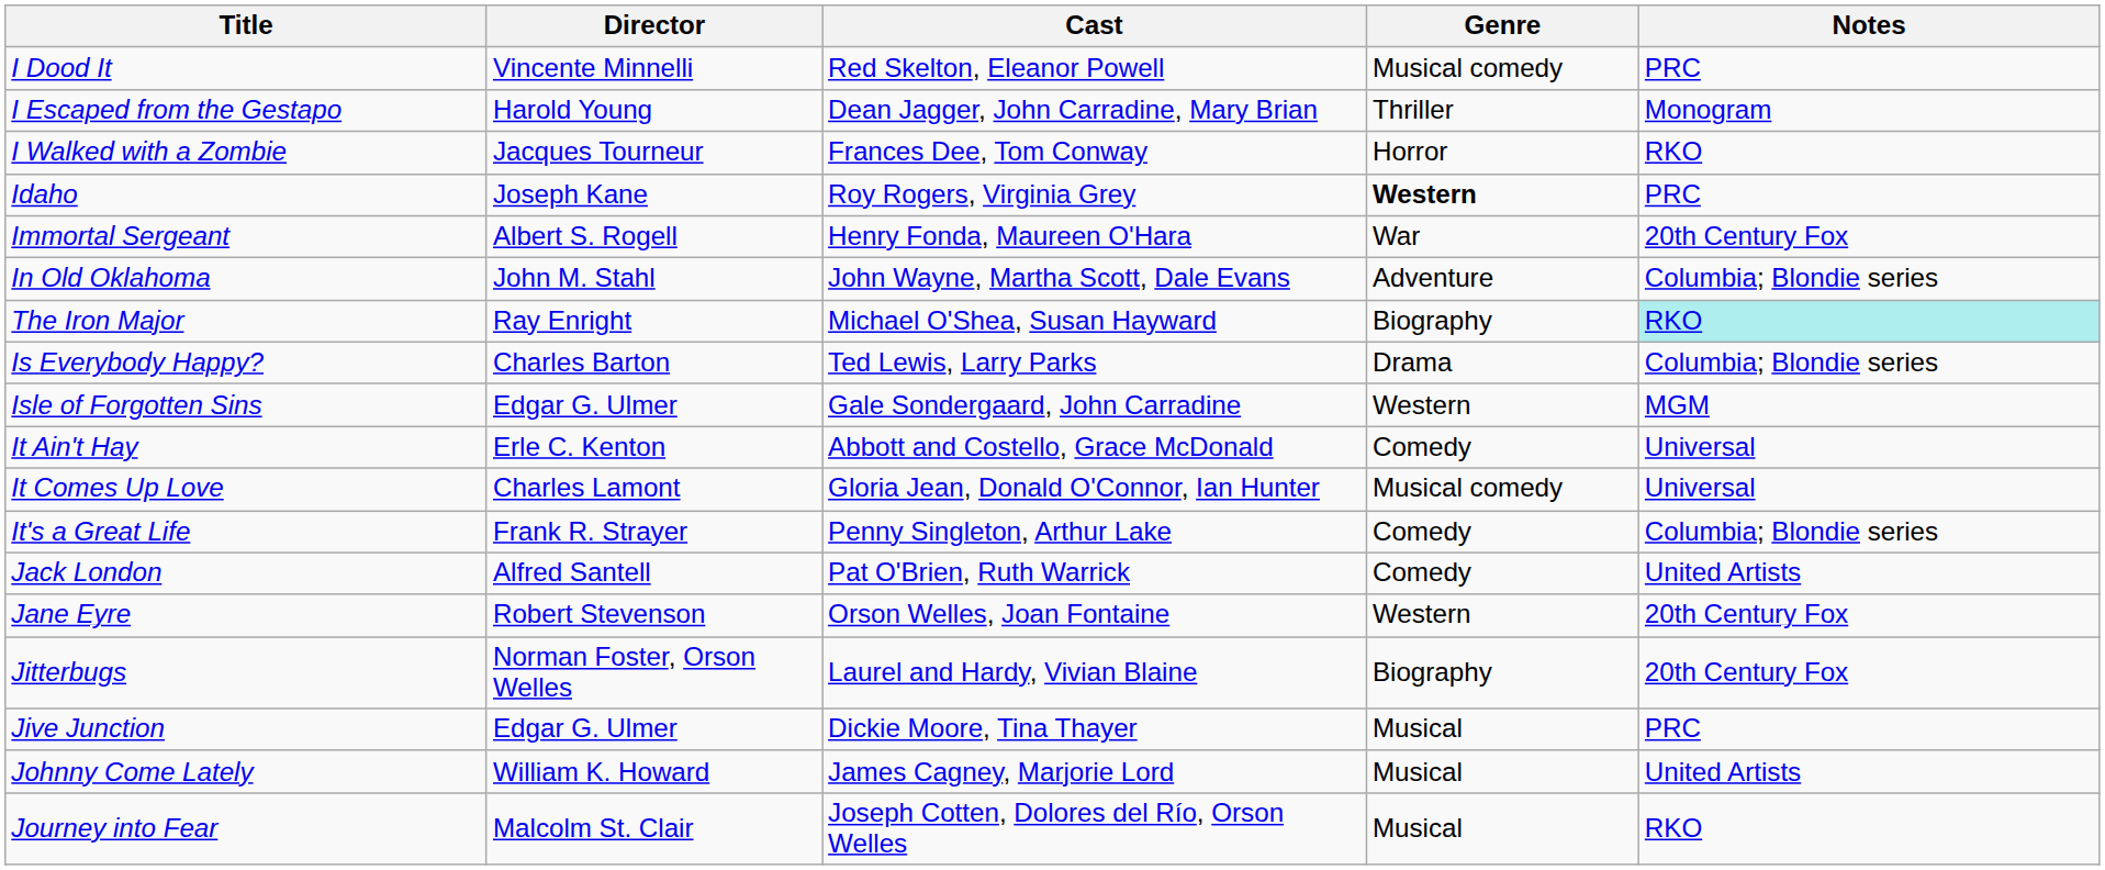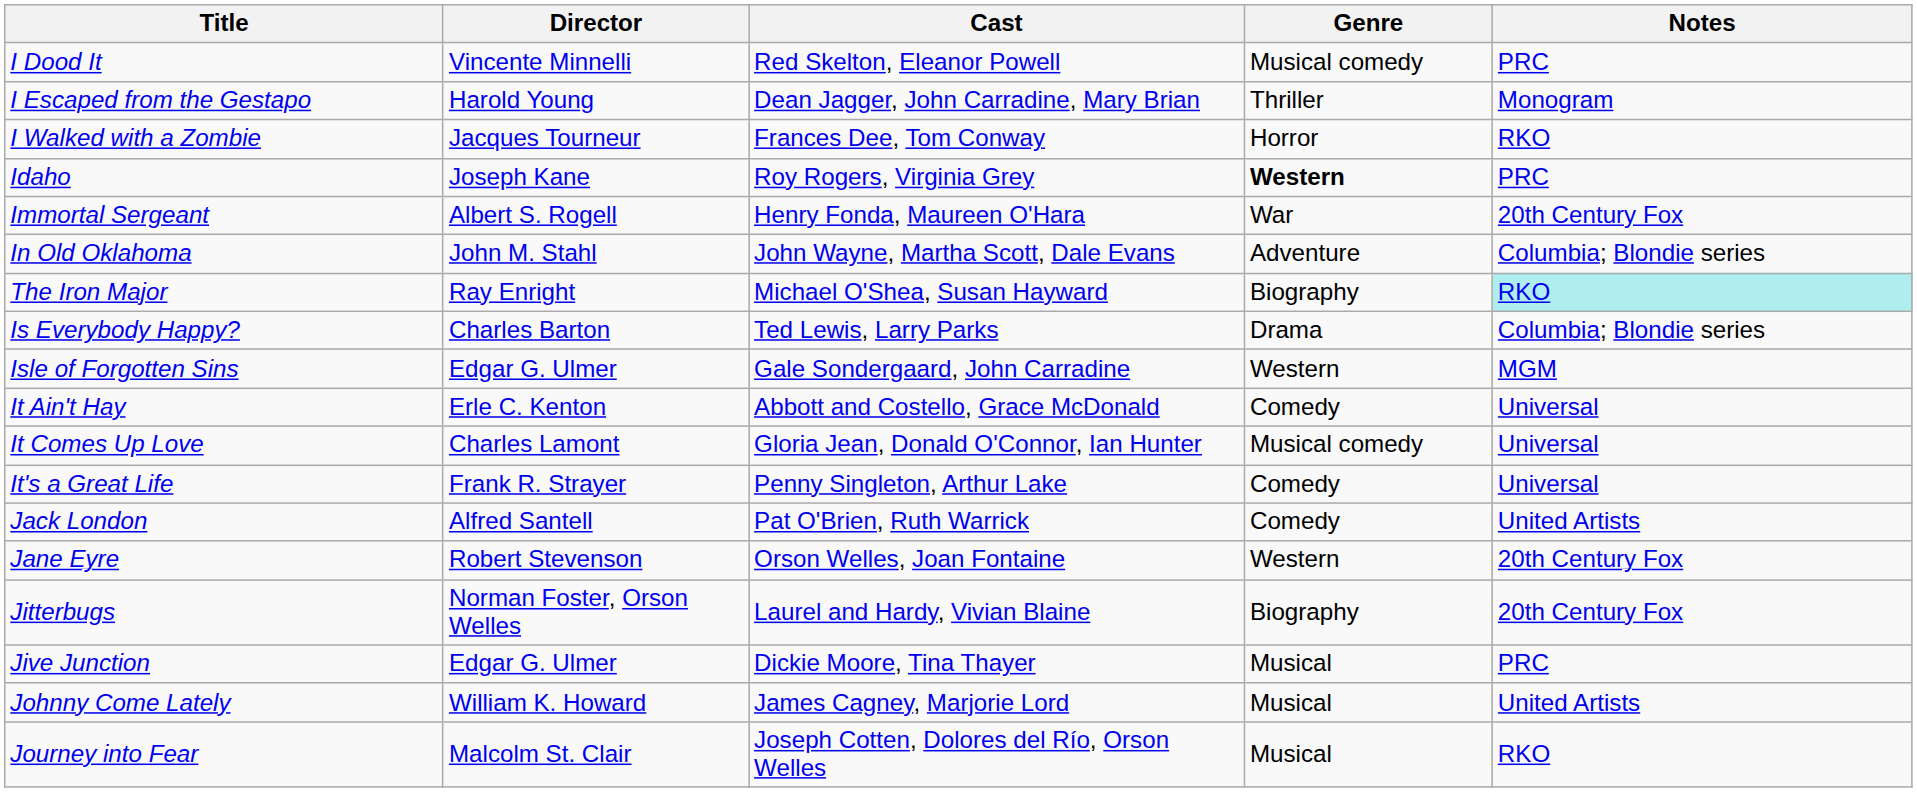 <table class="wikitable" style="width:100%;">
 <tr>
 <th style="width:23%;">Title</th>
 <th style="width:16%;">Director</th>
 <th style="width:26%;">Cast</th>
 <th style="width:13%;">Genre</th>
 <th style="width:22%;">Notes</th>
 </tr>
 <tr>
 <td><em><a href='#'>I Dood It</a></em></td>
 <td><a href='#'>Vincente Minnelli</a></td>
 <td><a href='#'>Red Skelton</a>, <a href='#'>Eleanor Powell</a></td>
 <td>Musical comedy</td>
 <td><a href='#'>PRC</a></td>
 </tr>
 <tr>
 <td><em><a href='#'>I Escaped from the Gestapo</a></em></td>
 <td><a href='#'>Harold Young</a></td>
 <td><a href='#'>Dean Jagger</a>, <a href='#'>John Carradine</a>, <a href='#'>Mary Brian</a></td>
 <td>Thriller</td>
 <td><a href='#'>Monogram</a></td>
 </tr>
 <tr>
 <td><em><a href='#'>I Walked with a Zombie</a></em></td>
 <td><a href='#'>Jacques Tourneur</a></td>
 <td><a href='#'>Frances Dee</a>, <a href='#'>Tom Conway</a></td>
 <td>Horror</td>
 <td><a href='#'>RKO</a></td>
 </tr>
 <tr>
 <td><em><a href='#'>Idaho</a></em></td>
 <td><a href='#'>Joseph Kane</a></td>
 <td><a href='#'>Roy Rogers</a>, <a href='#'>Virginia Grey</a></td>
 <td><strong>Western</strong></td>
 <td><a href='#'>PRC</a></td>
 </tr>
 <tr>
 <td><em><a href='#'>Immortal Sergeant</a></em></td>
 <td><a href='#'>Albert S. Rogell</a></td>
 <td><a href='#'>Henry Fonda</a>, <a href='#'>Maureen O'Hara</a></td>
 <td>War</td>
 <td><a href='#'>20th Century Fox</a></td>
 </tr>
 <tr>
 <td><em><a href='#'>In Old Oklahoma</a></em></td>
 <td><a href='#'>John M. Stahl</a></td>
 <td><a href='#'>John Wayne</a>, <a href='#'>Martha Scott</a>, <a href='#'>Dale Evans</a></td>
 <td>Adventure</td>
 <td><a href='#'>Columbia</a>; <a href='#'>Blondie</a> series</td>
 </tr>
 <tr>
 <td><em><a href='#'>The Iron Major</a></em></td>
 <td><a href='#'>Ray Enright</a></td>
 <td><a href='#'>Michael O'Shea</a>, <a href='#'>Susan Hayward</a></td>
 <td>Biography</td>
 <td style="background: paleturquoise;"><a href='#'>RKO</a></td>
 </tr>
 <tr>
 <td><em><a href='#'>Is Everybody Happy?</a></em></td>
 <td><a href='#'>Charles Barton</a></td>
 <td><a href='#'>Ted Lewis</a>, <a href='#'>Larry Parks</a></td>
 <td>Drama</td>
 <td><a href='#'>Columbia</a>; <a href='#'>Blondie</a> series</td>
 </tr>
 <tr>
 <td><em><a href='#'>Isle of Forgotten Sins</a></em></td>
 <td><a href='#'>Edgar G. Ulmer</a></td>
 <td><a href='#'>Gale Sondergaard</a>, <a href='#'>John Carradine</a></td>
 <td>Western</td>
 <td><a href='#'>MGM</a></td>
 </tr>
 <tr>
 <td><em><a href='#'>It Ain't Hay</a></em></td>
 <td><a href='#'>Erle C. Kenton</a></td>
 <td><a href='#'>Abbott and Costello</a>, <a href='#'>Grace McDonald</a></td>
 <td>Comedy</td>
 <td><a href='#'>Universal</a></td>
 </tr>
 <tr>
 <td><em><a href='#'>It Comes Up Love</a></em></td>
 <td><a href='#'>Charles Lamont</a></td>
 <td><a href='#'>Gloria Jean</a>, <a href='#'>Donald O'Connor</a>, <a href='#'>Ian Hunter</a></td>
 <td>Musical comedy</td>
 <td><a href='#'>Universal</a></td>
 </tr>
 <tr>
 <td><em><a href='#'>It's a Great Life</a></em></td>
 <td><a href='#'>Frank R. Strayer</a></td>
 <td><a href='#'>Penny Singleton</a>, <a href='#'>Arthur Lake</a></td>
 <td>Comedy</td>
-<td><a href='#'>Columbia</a>; <a href='#'>Blondie</a> series</td>
+<td><a href='#'>Universal</a></td>
 </tr>
 <tr>
 <td><em><a href='#'>Jack London</a></em></td>
 <td><a href='#'>Alfred Santell</a></td>
 <td><a href='#'>Pat O'Brien</a>, <a href='#'>Ruth Warrick</a></td>
 <td>Comedy</td>
 <td><a href='#'>United Artists</a></td>
 </tr>
 <tr>
 <td><em><a href='#'>Jane Eyre</a></em></td>
 <td><a href='#'>Robert Stevenson</a></td>
 <td><a href='#'>Orson Welles</a>, <a href='#'>Joan Fontaine</a></td>
 <td>Western</td>
 <td><a href='#'>20th Century Fox</a></td>
 </tr>
 <tr>
 <td><em><a href='#'>Jitterbugs</a></em></td>
 <td><a href='#'>Norman Foster</a>, <a href='#'>Orson Welles</a></td>
 <td><a href='#'>Laurel and Hardy</a>, <a href='#'>Vivian Blaine</a></td>
 <td>Biography</td>
 <td><a href='#'>20th Century Fox</a></td>
 </tr>
 <tr>
 <td><em><a href='#'>Jive Junction</a></em></td>
 <td><a href='#'>Edgar G. Ulmer</a></td>
 <td><a href='#'>Dickie Moore</a>, <a href='#'>Tina Thayer</a></td>
 <td>Musical</td>
 <td><a href='#'>PRC</a></td>
 </tr>
 <tr>
 <td><em><a href='#'>Johnny Come Lately</a></em></td>
 <td><a href='#'>William K. Howard</a></td>
 <td><a href='#'>James Cagney</a>, <a href='#'>Marjorie Lord</a></td>
 <td>Musical</td>
 <td><a href='#'>United Artists</a></td>
 </tr>
 <tr>
 <td><em><a href='#'>Journey into Fear</a></em></td>
 <td><a href='#'>Malcolm St. Clair</a></td>
 <td><a href='#'>Joseph Cotten</a>, <a href='#'>Dolores del Río</a>, <a href='#'>Orson Welles</a></td>
 <td>Musical</td>
 <td><a href='#'>RKO</a></td>
 </tr>
 </table>
